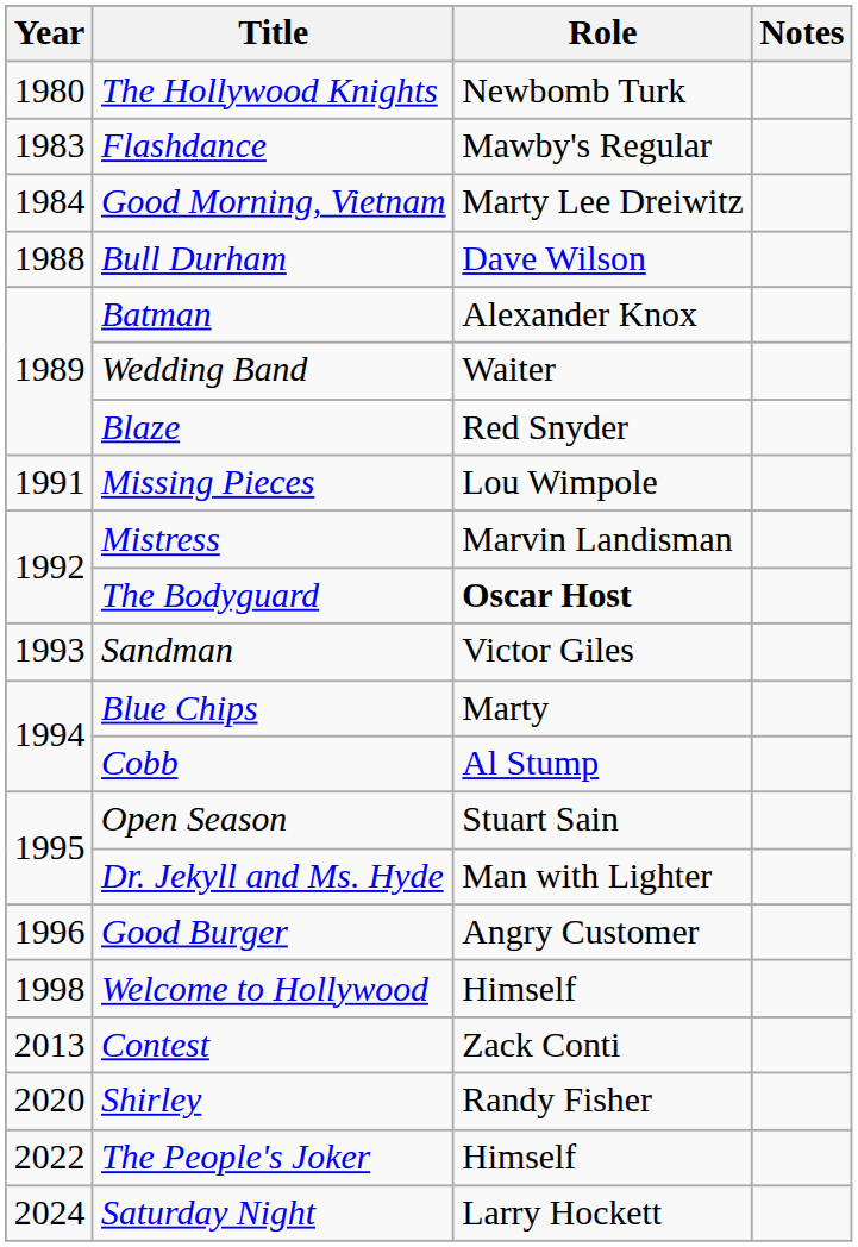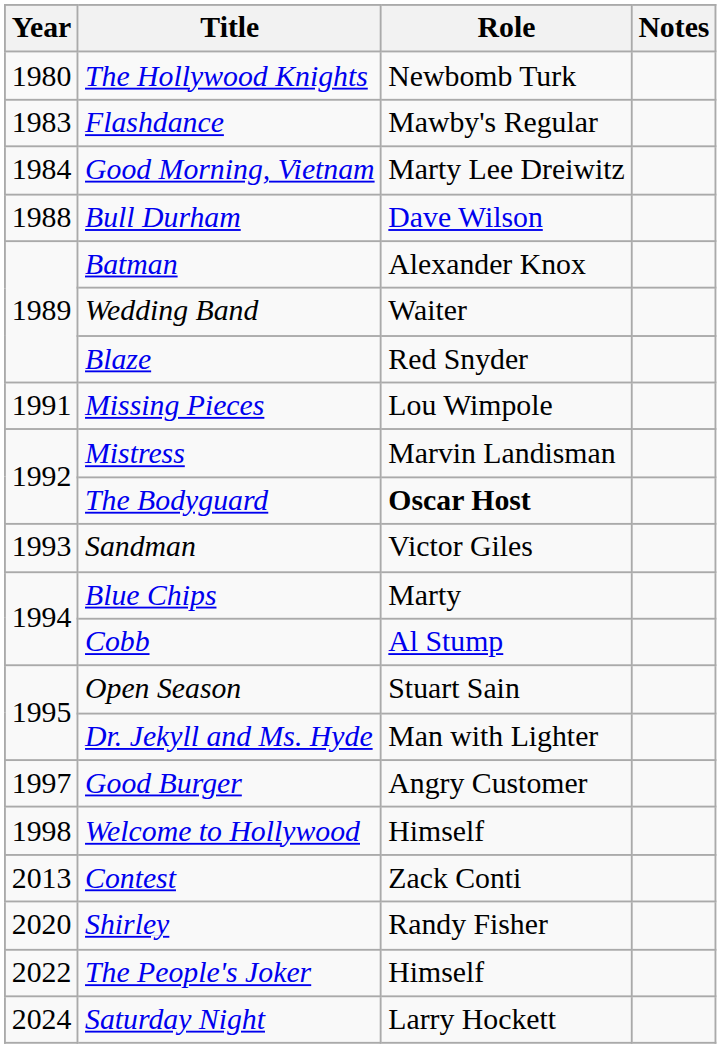 <table class="wikitable sortable">
 <tr>
 <th>Year</th>
 <th>Title</th>
 <th>Role</th>
 <th class="unsortable">Notes</th>
 </tr>
 <tr>
 <td>1980</td>
 <td><em><a href='#'>The Hollywood Knights</a></em></td>
 <td>Newbomb Turk</td>
 <td></td>
 </tr>
 <tr>
 <td>1983</td>
 <td><em><a href='#'>Flashdance</a></em></td>
 <td>Mawby's Regular</td>
 <td></td>
 </tr>
 <tr>
 <td>1984</td>
 <td><em><a href='#'>Good Morning, Vietnam</a></em></td>
 <td>Marty Lee Dreiwitz</td>
 <td></td>
 </tr>
 <tr>
 <td>1988</td>
 <td><em><a href='#'>Bull Durham</a></em></td>
 <td><a href='#'> Dave Wilson</a></td>
 <td></td>
 </tr>
 <tr>
 <td rowspan=3>1989</td>
 <td><em><a href='#'>Batman</a></em></td>
 <td>Alexander Knox</td>
 <td></td>
 </tr>
 <tr>
 <td><em>Wedding Band</em></td>
 <td>Waiter</td>
 <td></td>
 </tr>
 <tr>
 <td><em><a href='#'>Blaze</a></em></td>
 <td>Red Snyder</td>
 <td></td>
 </tr>
 <tr>
 <td>1991</td>
 <td><em><a href='#'>Missing Pieces</a></em></td>
 <td>Lou Wimpole</td>
 <td></td>
 </tr>
 <tr>
 <td rowspan=2>1992</td>
 <td><em><a href='#'>Mistress</a></em></td>
 <td>Marvin Landisman</td>
 <td></td>
 </tr>
 <tr>
 <td><em><a href='#'>The Bodyguard</a></em></td>
 <td><strong>Oscar Host</strong></td>
 <td></td>
 </tr>
 <tr>
 <td>1993</td>
 <td><em>Sandman</em></td>
 <td>Victor Giles</td>
 <td></td>
 </tr>
 <tr>
 <td rowspan=2>1994</td>
 <td><em><a href='#'>Blue Chips</a></em></td>
 <td>Marty</td>
 <td></td>
 </tr>
 <tr>
 <td><em><a href='#'>Cobb</a></em></td>
 <td><a href='#'>Al Stump</a></td>
 <td></td>
 </tr>
 <tr>
 <td rowspan=2>1995</td>
 <td><em>Open Season</em></td>
 <td>Stuart Sain</td>
 <td></td>
 </tr>
 <tr>
 <td><em><a href='#'>Dr. Jekyll and Ms. Hyde</a></em></td>
 <td>Man with Lighter</td>
 <td></td>
 </tr>
 <tr>
-<td>1996</td>
+<td>1997</td>
 <td><em><a href='#'>Good Burger</a></em></td>
 <td>Angry Customer</td>
 <td></td>
 </tr>
 <tr>
 <td>1998</td>
 <td><em><a href='#'>Welcome to Hollywood</a></em></td>
 <td>Himself</td>
 <td></td>
 </tr>
 <tr>
 <td>2013</td>
 <td><em><a href='#'>Contest</a></em></td>
 <td>Zack Conti</td>
 <td></td>
 </tr>
 <tr>
 <td>2020</td>
 <td><em><a href='#'>Shirley</a></em></td>
 <td>Randy Fisher</td>
 <td></td>
 </tr>
 <tr>
 <td>2022</td>
 <td><em><a href='#'>The People's Joker</a></em></td>
 <td>Himself</td>
 <td></td>
 </tr>
 <tr>
 <td>2024</td>
 <td><em><a href='#'>Saturday Night</a></em></td>
 <td>Larry Hockett</td>
 <td></td>
 </tr>
 </table>
